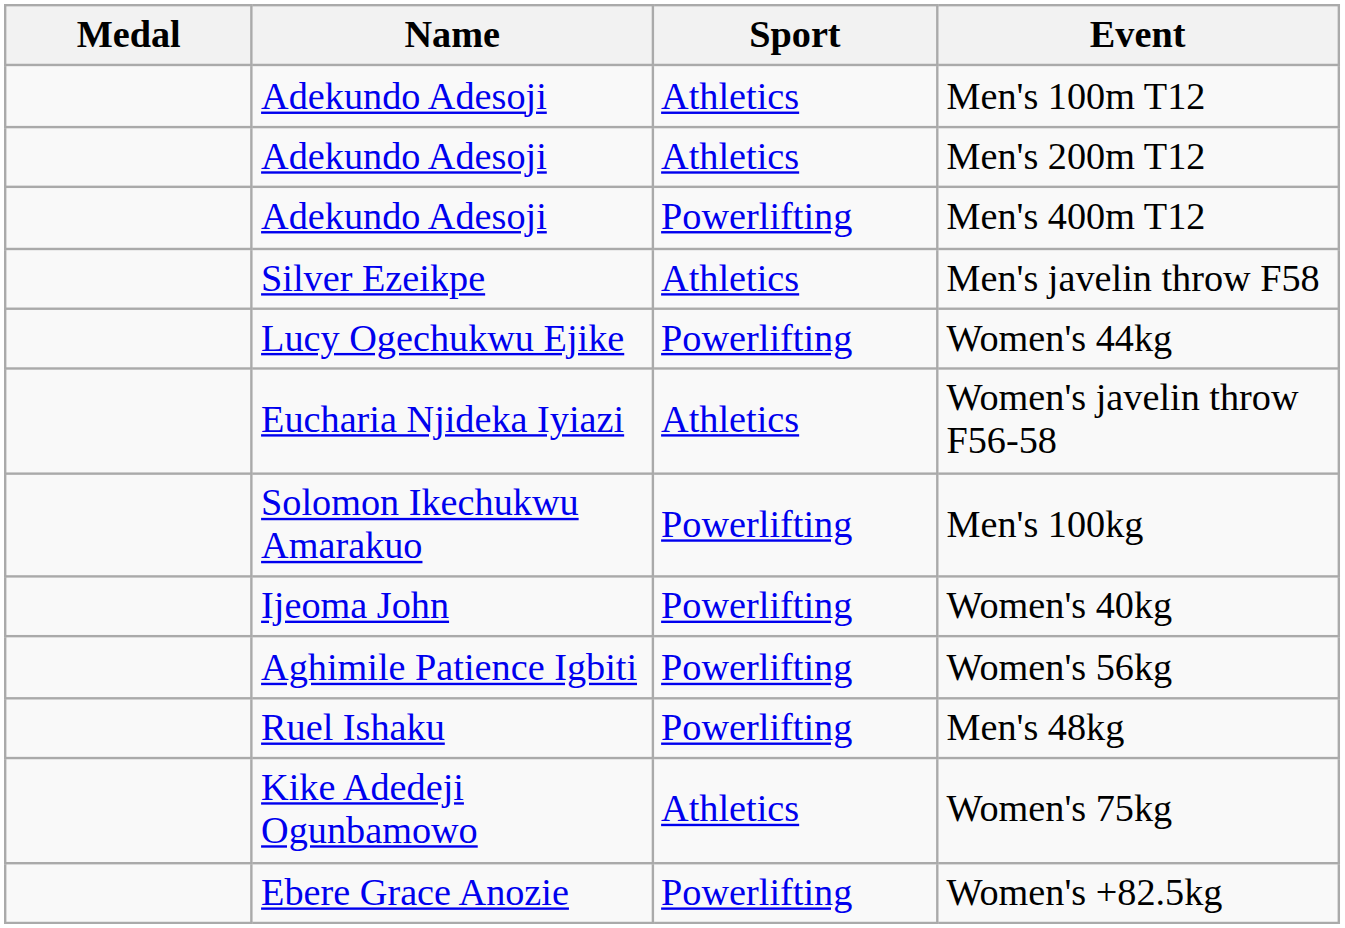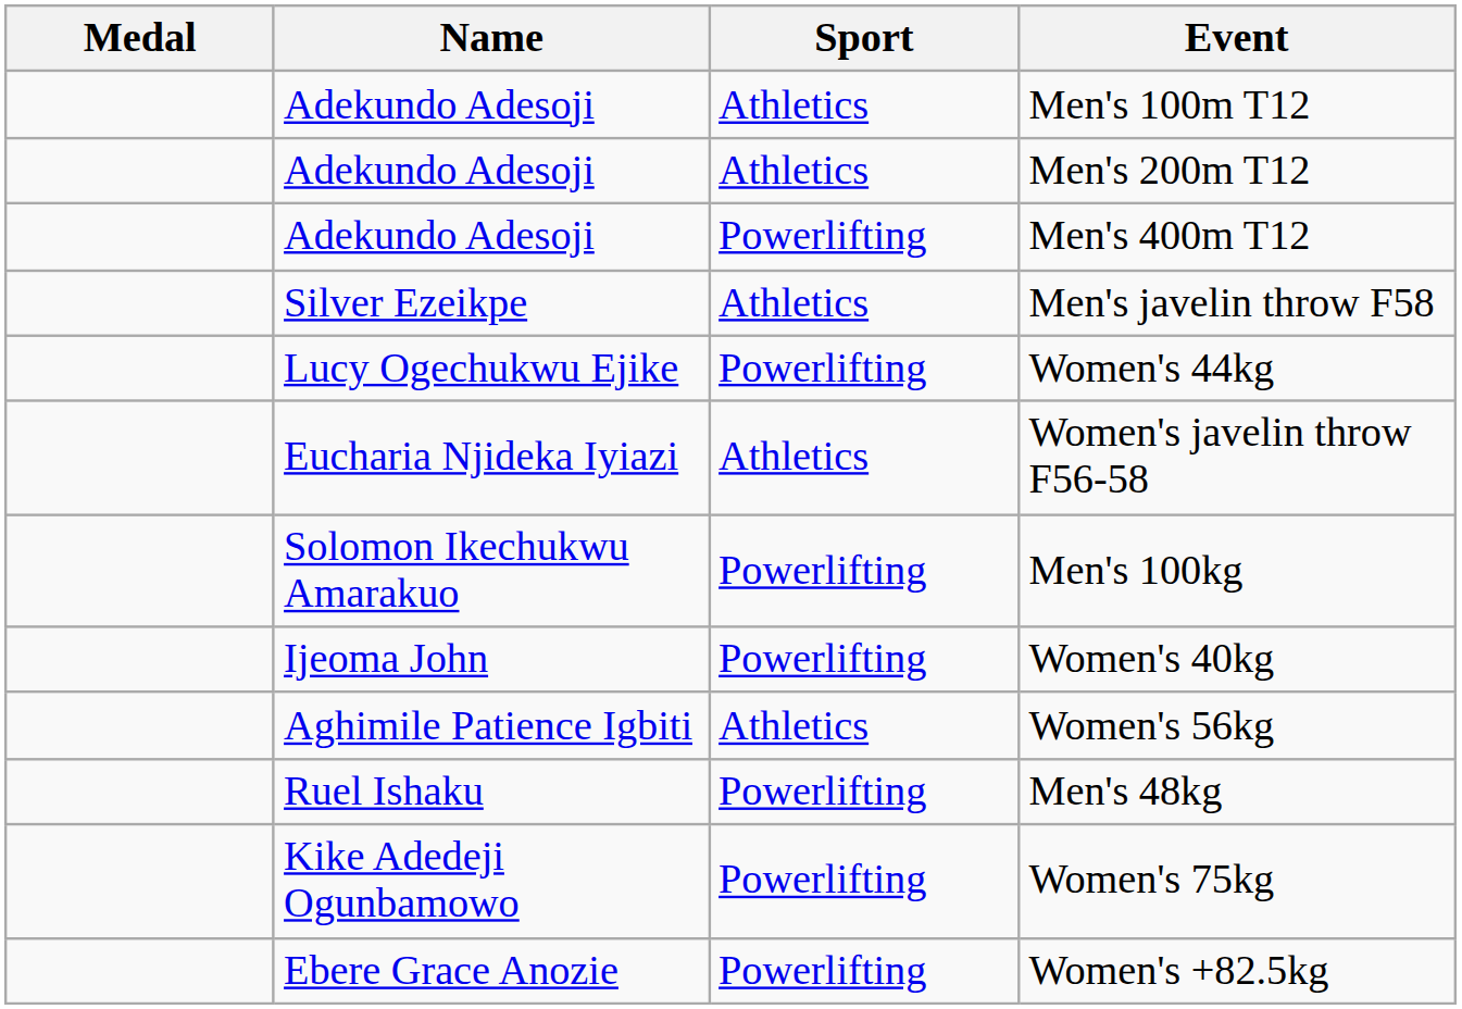 <table class="wikitable">
 <tr>
 <th style="width:6em">Medal</th>
 <th style="width:10em">Name</th>
 <th style="width:7em">Sport</th>
 <th style="width:10em">Event</th>
 </tr>
 <tr>
 <td></td>
 <td><a href='#'>Adekundo Adesoji</a></td>
 <td><a href='#'>Athletics</a></td>
 <td>Men's 100m T12</td>
 </tr>
 <tr>
 <td></td>
 <td><a href='#'>Adekundo Adesoji</a></td>
 <td><a href='#'>Athletics</a></td>
 <td>Men's 200m T12</td>
 </tr>
 <tr>
 <td></td>
 <td><a href='#'>Adekundo Adesoji</a></td>
 <td><a href='#'>Powerlifting</a></td>
 <td>Men's 400m T12</td>
 </tr>
 <tr>
 <td></td>
 <td><a href='#'>Silver Ezeikpe</a></td>
 <td><a href='#'>Athletics</a></td>
 <td>Men's javelin throw F58</td>
 </tr>
 <tr>
 <td></td>
 <td><a href='#'>Lucy Ogechukwu Ejike</a></td>
 <td><a href='#'>Powerlifting</a></td>
 <td>Women's 44kg</td>
 </tr>
 <tr>
 <td></td>
 <td><a href='#'>Eucharia Njideka Iyiazi</a></td>
 <td><a href='#'>Athletics</a></td>
 <td>Women's javelin throw F56-58</td>
 </tr>
 <tr>
 <td></td>
 <td><a href='#'>Solomon Ikechukwu Amarakuo</a></td>
 <td><a href='#'>Powerlifting</a></td>
 <td>Men's 100kg</td>
 </tr>
 <tr>
 <td></td>
 <td><a href='#'>Ijeoma John</a></td>
 <td><a href='#'>Powerlifting</a></td>
 <td>Women's 40kg</td>
 </tr>
 <tr>
 <td></td>
 <td><a href='#'>Aghimile Patience Igbiti</a></td>
-<td><a href='#'>Powerlifting</a></td>
+<td><a href='#'>Athletics</a></td>
 <td>Women's 56kg</td>
 </tr>
 <tr>
 <td></td>
 <td><a href='#'>Ruel Ishaku</a></td>
 <td><a href='#'>Powerlifting</a></td>
 <td>Men's 48kg</td>
 </tr>
 <tr>
 <td></td>
 <td><a href='#'>Kike Adedeji Ogunbamowo</a></td>
-<td><a href='#'>Athletics</a></td>
+<td><a href='#'>Powerlifting</a></td>
 <td>Women's 75kg</td>
 </tr>
 <tr>
 <td></td>
 <td><a href='#'>Ebere Grace Anozie</a></td>
 <td><a href='#'>Powerlifting</a></td>
 <td>Women's +82.5kg</td>
 </tr>
 </table>
